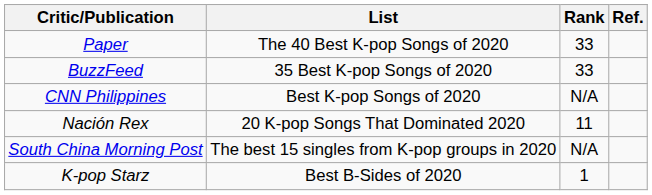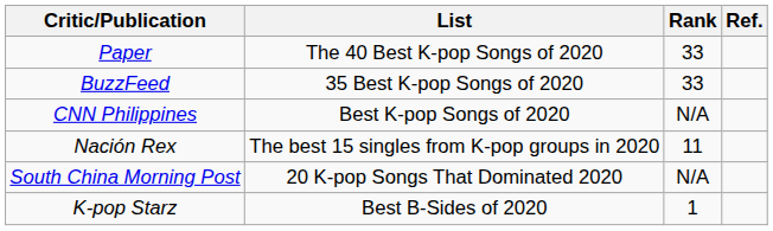 <table class="wikitable plainrowheaders" style="text-align:center">
 <tr>
 <th>Critic/Publication</th>
 <th>List</th>
 <th>Rank</th>
 <th>Ref.</th>
 </tr>
 <tr>
 <td align="center"><em><a href='#'>Paper</a></em></td>
 <td align="center">The 40 Best K-pop Songs of 2020</td>
 <td align="center">33</td>
 <td align="center"></td>
 </tr>
 <tr>
 <td align="center"><em><a href='#'>BuzzFeed</a></em></td>
 <td align="center">35 Best K-pop Songs of 2020</td>
 <td align="center">33</td>
 <td align="center"></td>
 </tr>
 <tr>
 <td align="center"><em><a href='#'>CNN Philippines</a></em></td>
 <td align="center">Best K-pop Songs of 2020</td>
 <td align="center">N/A</td>
 <td align="center"></td>
 </tr>
 <tr>
 <td align="center"><em>Nación Rex</em></td>
-<td align="center">20 K-pop Songs That Dominated 2020</td>
+<td>The best 15 singles from K-pop groups in 2020</td>
 <td align="center">11</td>
 <td align="center"></td>
 </tr>
 <tr>
 <td><em><a href='#'>South China Morning Post</a></em></td>
-<td>The best 15 singles from K-pop groups in 2020</td>
+<td align="center">20 K-pop Songs That Dominated 2020</td>
 <td>N/A</td>
 <td></td>
 </tr>
 <tr>
 <td><em>K-pop Starz</em></td>
 <td>Best B-Sides of 2020</td>
 <td>1</td>
 <td></td>
 </tr>
 </table>
